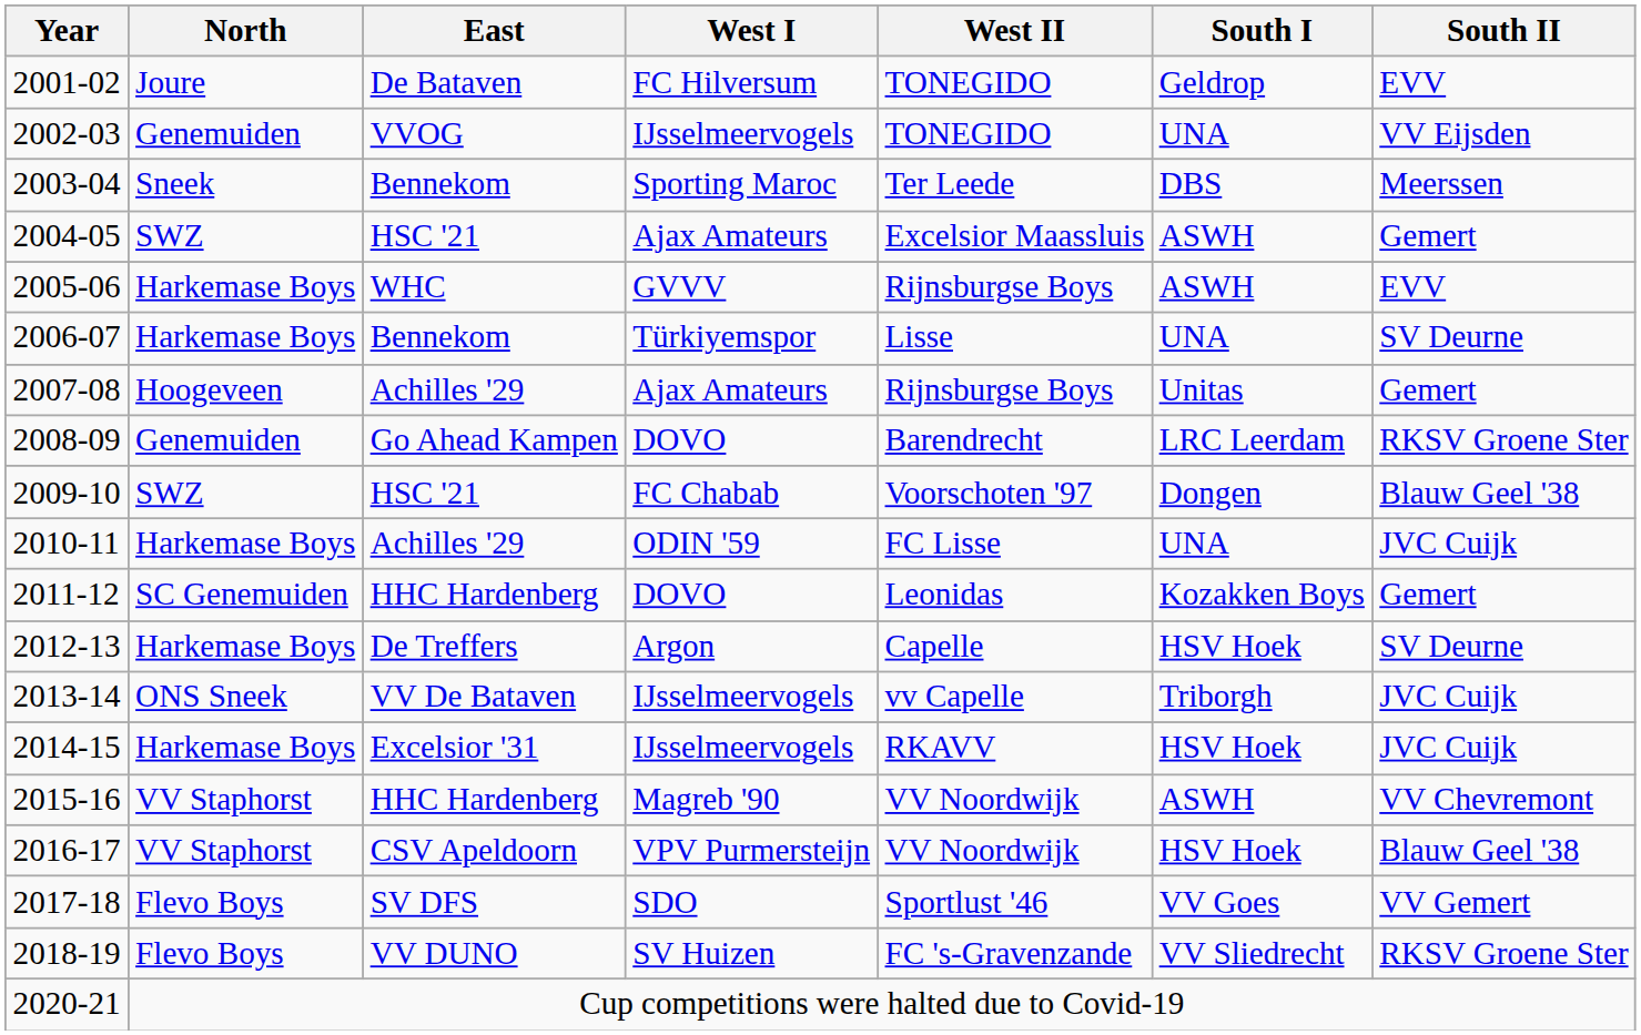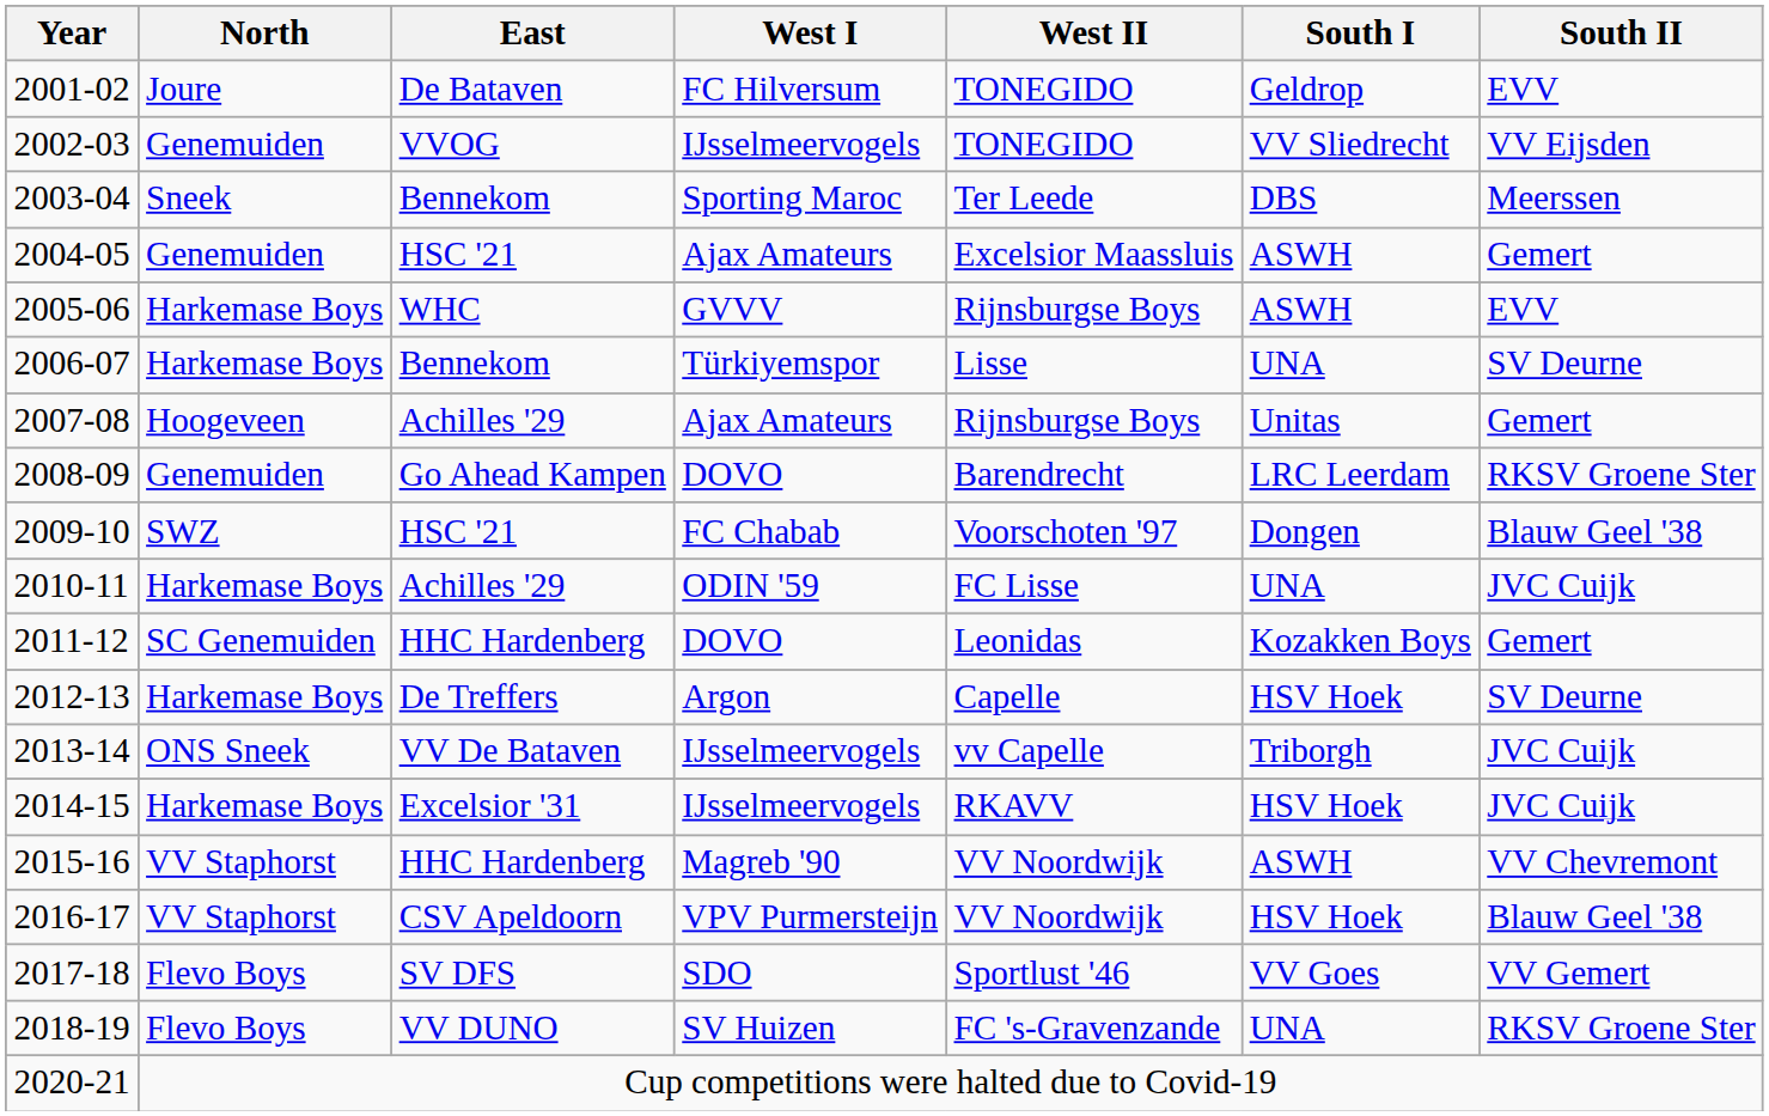 <table class="wikitable">
 <tr>
 <th>Year</th>
 <th>North</th>
 <th>East</th>
 <th>West I</th>
 <th>West II</th>
 <th>South I</th>
 <th>South II</th>
 </tr>
 <tr>
 <td>2001-02</td>
 <td><a href='#'>Joure</a></td>
 <td><a href='#'>De Bataven</a></td>
 <td><a href='#'>FC Hilversum</a></td>
 <td><a href='#'>TONEGIDO</a></td>
 <td><a href='#'>Geldrop</a></td>
 <td><a href='#'>EVV</a></td>
 </tr>
 <tr>
 <td>2002-03</td>
 <td><a href='#'>Genemuiden</a></td>
 <td><a href='#'>VVOG</a></td>
 <td><a href='#'>IJsselmeervogels</a></td>
 <td><a href='#'>TONEGIDO</a></td>
-<td><a href='#'>UNA</a></td>
+<td><a href='#'>VV Sliedrecht</a></td>
 <td><a href='#'>VV Eijsden</a></td>
 </tr>
 <tr>
 <td>2003-04</td>
 <td><a href='#'>Sneek</a></td>
 <td><a href='#'>Bennekom</a></td>
 <td><a href='#'>Sporting Maroc</a></td>
 <td><a href='#'>Ter Leede</a></td>
 <td><a href='#'>DBS</a></td>
 <td><a href='#'>Meerssen</a></td>
 </tr>
 <tr>
 <td>2004-05</td>
-<td><a href='#'>SWZ</a></td>
+<td><a href='#'>Genemuiden</a></td>
 <td><a href='#'>HSC '21</a></td>
 <td><a href='#'>Ajax Amateurs</a></td>
 <td><a href='#'>Excelsior Maassluis</a></td>
 <td><a href='#'>ASWH</a></td>
 <td><a href='#'>Gemert</a></td>
 </tr>
 <tr>
 <td>2005-06</td>
 <td><a href='#'>Harkemase Boys</a></td>
 <td><a href='#'>WHC</a></td>
 <td><a href='#'>GVVV</a></td>
 <td><a href='#'>Rijnsburgse Boys</a></td>
 <td><a href='#'>ASWH</a></td>
 <td><a href='#'>EVV</a></td>
 </tr>
 <tr>
 <td>2006-07</td>
 <td><a href='#'>Harkemase Boys</a></td>
 <td><a href='#'>Bennekom</a></td>
 <td><a href='#'>Türkiyemspor</a></td>
 <td><a href='#'>Lisse</a></td>
 <td><a href='#'>UNA</a></td>
 <td><a href='#'>SV Deurne</a></td>
 </tr>
 <tr>
 <td>2007-08</td>
 <td><a href='#'>Hoogeveen</a></td>
 <td><a href='#'>Achilles '29</a></td>
 <td><a href='#'>Ajax Amateurs</a></td>
 <td><a href='#'>Rijnsburgse Boys</a></td>
 <td><a href='#'>Unitas</a></td>
 <td><a href='#'>Gemert</a></td>
 </tr>
 <tr>
 <td>2008-09</td>
 <td><a href='#'>Genemuiden</a></td>
 <td><a href='#'>Go Ahead Kampen</a></td>
 <td><a href='#'>DOVO</a></td>
 <td><a href='#'>Barendrecht</a></td>
 <td><a href='#'>LRC Leerdam</a></td>
 <td><a href='#'>RKSV Groene Ster</a></td>
 </tr>
 <tr>
 <td>2009-10</td>
 <td><a href='#'>SWZ</a></td>
 <td><a href='#'>HSC '21</a></td>
 <td><a href='#'>FC Chabab</a></td>
 <td><a href='#'>Voorschoten '97</a></td>
 <td><a href='#'>Dongen</a></td>
 <td><a href='#'>Blauw Geel '38</a></td>
 </tr>
 <tr>
 <td>2010-11</td>
 <td><a href='#'>Harkemase Boys</a></td>
 <td><a href='#'>Achilles '29</a></td>
 <td><a href='#'>ODIN '59</a></td>
 <td><a href='#'>FC Lisse</a></td>
 <td><a href='#'>UNA</a></td>
 <td><a href='#'>JVC Cuijk</a></td>
 </tr>
 <tr>
 <td>2011-12</td>
 <td><a href='#'>SC Genemuiden</a></td>
 <td><a href='#'>HHC Hardenberg</a></td>
 <td><a href='#'>DOVO</a></td>
 <td><a href='#'>Leonidas</a></td>
 <td><a href='#'>Kozakken Boys</a></td>
 <td><a href='#'>Gemert</a></td>
 </tr>
 <tr>
 <td>2012-13</td>
 <td><a href='#'>Harkemase Boys</a></td>
 <td><a href='#'>De Treffers</a></td>
 <td><a href='#'>Argon</a></td>
 <td><a href='#'>Capelle</a></td>
 <td><a href='#'>HSV Hoek</a></td>
 <td><a href='#'>SV Deurne</a></td>
 </tr>
 <tr>
 <td>2013-14</td>
 <td><a href='#'>ONS Sneek</a></td>
 <td><a href='#'>VV De Bataven</a></td>
 <td><a href='#'>IJsselmeervogels</a></td>
 <td><a href='#'>vv Capelle</a></td>
 <td><a href='#'>Triborgh</a></td>
 <td><a href='#'>JVC Cuijk</a></td>
 </tr>
 <tr>
 <td>2014-15</td>
 <td><a href='#'>Harkemase Boys</a></td>
 <td><a href='#'>Excelsior '31</a></td>
 <td><a href='#'>IJsselmeervogels</a></td>
 <td><a href='#'>RKAVV</a></td>
 <td><a href='#'>HSV Hoek</a></td>
 <td><a href='#'>JVC Cuijk</a></td>
 </tr>
 <tr>
 <td>2015-16</td>
 <td><a href='#'>VV Staphorst</a></td>
 <td><a href='#'>HHC Hardenberg</a></td>
 <td><a href='#'>Magreb '90</a></td>
 <td><a href='#'>VV Noordwijk</a></td>
 <td><a href='#'>ASWH</a></td>
 <td><a href='#'>VV Chevremont</a></td>
 </tr>
 <tr>
 <td>2016-17</td>
 <td><a href='#'>VV Staphorst</a></td>
 <td><a href='#'>CSV Apeldoorn</a></td>
 <td><a href='#'>VPV Purmersteijn</a></td>
 <td><a href='#'>VV Noordwijk</a></td>
 <td><a href='#'>HSV Hoek</a></td>
 <td><a href='#'>Blauw Geel '38</a></td>
 </tr>
 <tr>
 <td>2017-18</td>
 <td><a href='#'>Flevo Boys</a></td>
 <td><a href='#'>SV DFS</a></td>
 <td><a href='#'>SDO</a></td>
 <td><a href='#'>Sportlust '46</a></td>
 <td><a href='#'>VV Goes</a></td>
 <td><a href='#'>VV Gemert</a></td>
 </tr>
 <tr>
 <td>2018-19</td>
 <td><a href='#'>Flevo Boys</a></td>
 <td><a href='#'>VV DUNO</a></td>
 <td><a href='#'>SV Huizen</a></td>
 <td><a href='#'>FC 's-Gravenzande</a></td>
-<td><a href='#'>VV Sliedrecht</a></td>
+<td><a href='#'>UNA</a></td>
 <td><a href='#'>RKSV Groene Ster</a></td>
 </tr>
 <tr>
 <td>2020-21</td>
 <td colspan=6 align=center>Cup competitions were halted due to Covid-19</td>
 </tr>
 </table>
